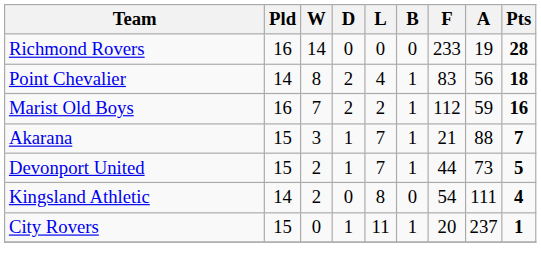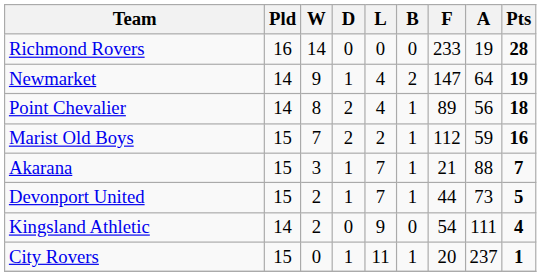 <table class="wikitable" style="text-align:center;">
 <tr>
 <th width=215>Team</th>
 <th width=20 abbr="Played">Pld</th>
 <th width=20 abbr="Won">W</th>
 <th width=20 abbr="Drawn">D</th>
 <th width=20 abbr="Lost">L</th>
 <th width=20 abbr="Bye">B</th>
 <th width=20 abbr="For">F</th>
 <th width=20 abbr="Against">A</th>
 <th width=20 abbr="Points">Pts</th>
 </tr>
 <tr>
 <td style="text-align:left;"><a href='#'>Richmond Rovers</a></td>
 <td>16</td>
 <td>14</td>
 <td>0</td>
 <td>0</td>
 <td>0</td>
 <td>233</td>
 <td>19</td>
 <td><strong>28</strong></td>
 </tr>
 <tr>
+<td style="text-align:left;"><a href='#'>Newmarket</a></td>
+<td>14</td>
+<td>9</td>
+<td>1</td>
+<td>4</td>
+<td>2</td>
+<td>147</td>
+<td>64</td>
+<td><strong>19</strong></td>
+</tr>
+<tr>
 <td style="text-align:left;"><a href='#'>Point Chevalier</a></td>
 <td>14</td>
 <td>8</td>
 <td>2</td>
 <td>4</td>
 <td>1</td>
-<td>83</td>
+<td>89</td>
 <td>56</td>
 <td><strong>18</strong></td>
 </tr>
 <tr>
 <td style="text-align:left;"><a href='#'>Marist Old Boys</a></td>
-<td>16</td>
+<td>15</td>
 <td>7</td>
 <td>2</td>
 <td>2</td>
 <td>1</td>
 <td>112</td>
 <td>59</td>
 <td><strong>16</strong></td>
 </tr>
 <tr>
 <td style="text-align:left;"><a href='#'>Akarana</a></td>
 <td>15</td>
 <td>3</td>
 <td>1</td>
 <td>7</td>
 <td>1</td>
 <td>21</td>
 <td>88</td>
 <td><strong>7</strong></td>
 </tr>
 <tr>
 <td style="text-align:left;"><a href='#'>Devonport United</a></td>
 <td>15</td>
 <td>2</td>
 <td>1</td>
 <td>7</td>
 <td>1</td>
 <td>44</td>
 <td>73</td>
 <td><strong>5</strong></td>
 </tr>
 <tr>
 <td style="text-align:left;"><a href='#'>Kingsland Athletic</a></td>
 <td>14</td>
 <td>2</td>
 <td>0</td>
-<td>8</td>
+<td>9</td>
 <td>0</td>
 <td>54</td>
 <td>111</td>
 <td><strong>4</strong></td>
 </tr>
 <tr>
 <td style="text-align:left;"><a href='#'>City Rovers</a></td>
 <td>15</td>
 <td>0</td>
 <td>1</td>
 <td>11</td>
 <td>1</td>
 <td>20</td>
 <td>237</td>
 <td><strong>1</strong></td>
 </tr>
 <tr>
 </tr>
 </table>
